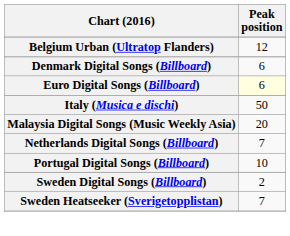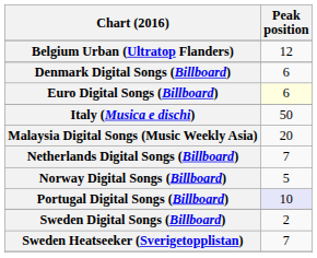 <table class="wikitable sortable plainrowheaders" style="text-align:center;">
 <tr>
 <th scope="col">Chart (2016)</th>
 <th scope="col">Peak<br>position</th>
 </tr>
 <tr>
 </tr>
 <tr>
 <th scope="row">Belgium Urban (<a href='#'>Ultratop</a> Flanders)</th>
 <td>12</td>
 </tr>
 <tr>
 </tr>
 <tr>
 </tr>
 <tr>
 <th scope="row">Denmark Digital Songs (<a href='#'><em>Billboard</em></a>)</th>
 <td>6</td>
 </tr>
 <tr>
 <th scope="row">Euro Digital Songs (<a href='#'><em>Billboard</em></a>)</th>
 <td style="background: lightyellow;">6</td>
 </tr>
 <tr>
 </tr>
 <tr>
 </tr>
 <tr>
 </tr>
 <tr>
 </tr>
 <tr>
 </tr>
 <tr>
 <th scope="row">Italy (<em><a href='#'>Musica e dischi</a></em>)</th>
 <td>50</td>
 </tr>
 <tr>
 <th scope="row">Malaysia Digital Songs (Music Weekly Asia)</th>
 <td>20</td>
 </tr>
 <tr>
 <th scope="row">Netherlands Digital Songs (<a href='#'><em>Billboard</em></a>)</th>
 <td>7</td>
 </tr>
 <tr>
+<th scope="row">Norway Digital Songs (<a href='#'><em>Billboard</em></a>)</th>
+<td>5</td>
+</tr>
+<tr>
 <th scope="row">Portugal Digital Songs (<em><a href='#'>Billboard</a></em>)</th>
-<td style="text-align:center;">10</td>
+<td style="background: lavender; text-align:center;">10</td>
 </tr>
 <tr>
 </tr>
 <tr>
 </tr>
 <tr>
 <th scope="row">Sweden Digital Songs (<a href='#'><em>Billboard</em></a>)</th>
 <td>2</td>
 </tr>
 <tr>
 <th scope="row">Sweden Heatseeker (<a href='#'>Sverigetopplistan</a>)</th>
 <td>7</td>
 </tr>
 <tr>
 </tr>
 <tr>
 </tr>
 <tr>
 </tr>
 <tr>
 </tr>
 <tr>
 </tr>
 <tr>
 </tr>
 </table>
